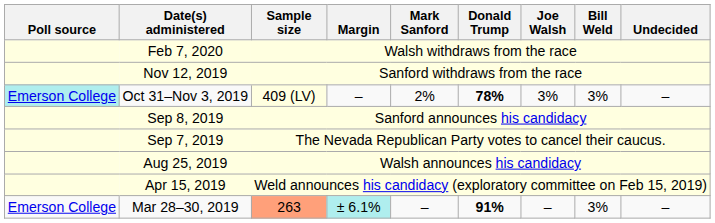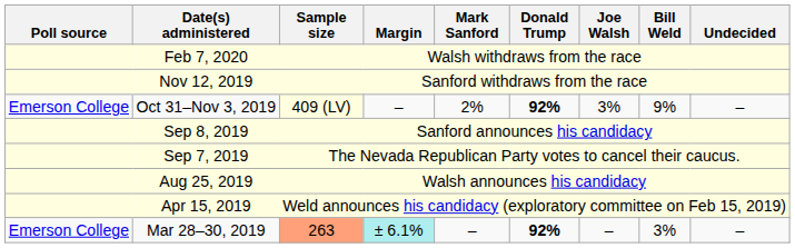 <table class="wikitable" style="font-size:90%;text-align:center;">
 <tr valign=bottom style="font-size:90%;">
 <th>Poll source</th>
 <th>Date(s)<br>administered</th>
 <th>Sample<br>size</th>
 <th>Margin<br></th>
 <th>Mark<br>Sanford</th>
 <th>Donald<br>Trump</th>
 <th>Joe <br>Walsh</th>
 <th>Bill<br>Weld</th>
 <th>Undecided</th>
 </tr>
 <tr style="background:lightyellow;">
 <td style="border-right-style:hidden;"></td>
 <td style="border-right-style:hidden;">Feb 7, 2020</td>
 <td colspan="20">Walsh withdraws from the race</td>
 </tr>
 <tr style="background:lightyellow;">
 <td style="border-right-style:hidden;"></td>
 <td style="border-right-style:hidden;">Nov 12, 2019</td>
 <td colspan="7">Sanford withdraws from the race</td>
 </tr>
 <tr>
-<td style="background: paleturquoise;"><a href='#'>Emerson College</a></td>
+<td><a href='#'>Emerson College</a></td>
 <td>Oct 31–Nov 3, 2019</td>
 <td style="background: lightyellow;">409 (LV)</td>
 <td>–</td>
 <td>2%</td>
-<td><strong>78%</strong></td>
+<td><strong>92%</strong></td>
 <td>3%</td>
-<td>3%</td>
+<td>9%</td>
 <td>–</td>
 </tr>
 <tr style="background:lightyellow;">
 <td style="border-right-style:hidden;"></td>
 <td style="border-right-style:hidden;">Sep 8, 2019</td>
 <td colspan="20">Sanford announces <a href='#'>his candidacy</a></td>
 </tr>
 <tr style="background:lightyellow;">
 <td style="border-right-style:hidden;"></td>
 <td style="border-right-style:hidden;">Sep 7, 2019</td>
 <td colspan="7">The Nevada Republican Party votes to cancel their caucus.</td>
 </tr>
 <tr style="background:lightyellow;">
 <td style="border-right-style:hidden;"></td>
 <td style="border-right-style:hidden;">Aug 25, 2019</td>
 <td colspan="20">Walsh announces <a href='#'>his candidacy</a></td>
 </tr>
 <tr style="background:lightyellow;">
 <td style="border-right-style:hidden;"></td>
 <td style="border-right-style:hidden;">Apr 15, 2019</td>
 <td colspan="20">Weld announces <a href='#'>his candidacy</a> (exploratory committee on Feb 15, 2019)</td>
 </tr>
 <tr>
 <td style="text-align:left;"><a href='#'>Emerson College</a></td>
 <td>Mar 28–30, 2019</td>
 <td style="background: lightsalmon;">263</td>
 <td style="background: paleturquoise;">± 6.1%</td>
 <td>–</td>
-<td><strong>91%</strong></td>
+<td><strong>92%</strong></td>
 <td>–</td>
 <td>3%</td>
 <td>–</td>
 </tr>
 </table>
